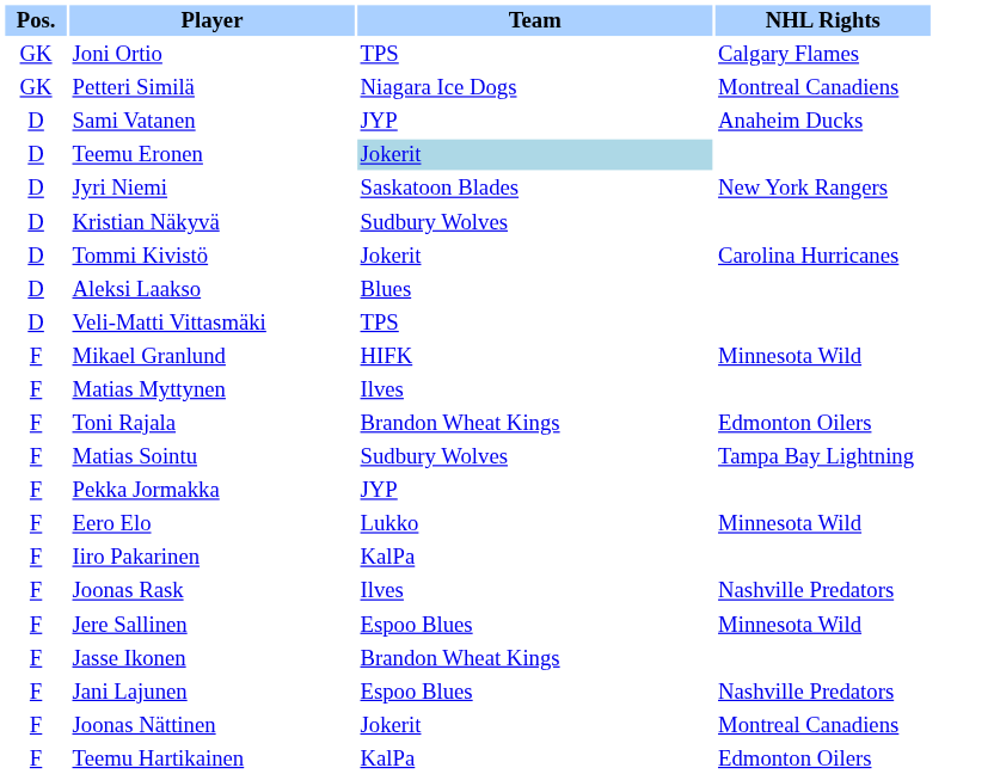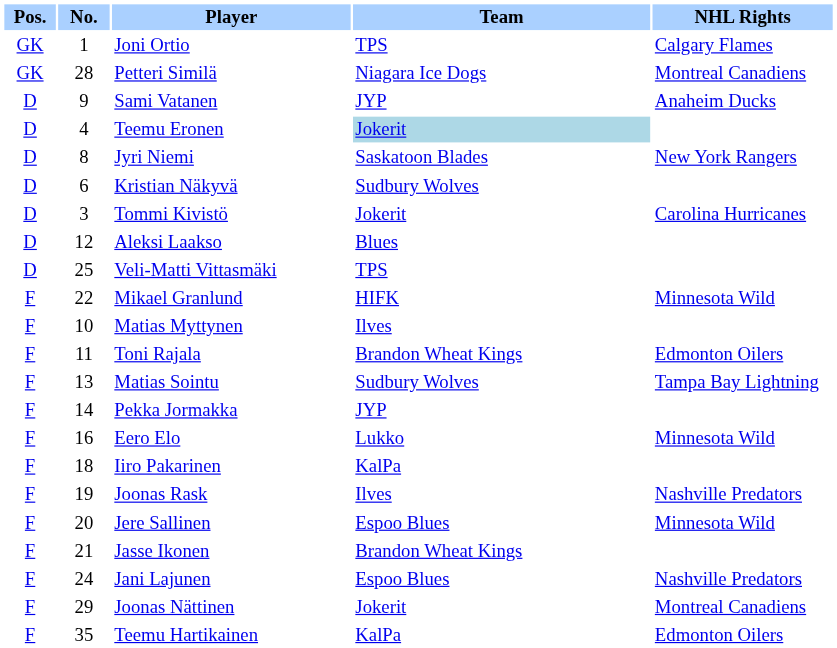 <table border="0" cellspacing="2" cellpadding="2">
 <tr bgcolor=AAD0FF>
 <th width=40>Pos.</th>
+<th width=40>No.</th>
 <th width=200>Player</th>
 <th width=250>Team</th>
 <th width=150>NHL Rights</th>
 </tr>
 <tr>
 <td style="text-align:center;"><a href='#'>GK</a></td>
+<td style="text-align:center;">1</td>
 <td><a href='#'>Joni Ortio</a></td>
 <td> <a href='#'>TPS</a></td>
 <td><a href='#'>Calgary Flames</a></td>
 </tr>
 <tr>
 <td style="text-align:center;"><a href='#'>GK</a></td>
+<td style="text-align:center;">28</td>
 <td><a href='#'>Petteri Similä</a></td>
 <td> <a href='#'>Niagara Ice Dogs</a></td>
 <td><a href='#'>Montreal Canadiens</a></td>
 </tr>
 <tr>
 <td style="text-align:center;"><a href='#'>D</a></td>
+<td style="text-align:center;">9</td>
 <td><a href='#'>Sami Vatanen</a></td>
 <td> <a href='#'>JYP</a></td>
 <td><a href='#'>Anaheim Ducks</a></td>
 </tr>
 <tr>
 <td style="text-align:center;"><a href='#'>D</a></td>
+<td style="text-align:center;">4</td>
 <td><a href='#'>Teemu Eronen</a></td>
 <td style="background: lightblue;"> <a href='#'>Jokerit</a></td>
 <td></td>
 </tr>
 <tr>
 <td style="text-align:center;"><a href='#'>D</a></td>
+<td style="text-align:center;">8</td>
 <td><a href='#'>Jyri Niemi</a></td>
 <td> <a href='#'>Saskatoon Blades</a></td>
 <td><a href='#'>New York Rangers</a></td>
 </tr>
 <tr>
 <td style="text-align:center;"><a href='#'>D</a></td>
+<td style="text-align:center;">6</td>
 <td><a href='#'>Kristian Näkyvä</a></td>
 <td> <a href='#'>Sudbury Wolves</a></td>
 <td></td>
 </tr>
 <tr>
 <td style="text-align:center;"><a href='#'>D</a></td>
+<td style="text-align:center;">3</td>
 <td><a href='#'>Tommi Kivistö</a></td>
 <td> <a href='#'>Jokerit</a></td>
 <td><a href='#'>Carolina Hurricanes</a></td>
 </tr>
 <tr>
 <td style="text-align:center;"><a href='#'>D</a></td>
+<td style="text-align:center;">12</td>
 <td><a href='#'>Aleksi Laakso</a></td>
 <td> <a href='#'>Blues</a></td>
 <td></td>
 </tr>
 <tr>
 <td style="text-align:center;"><a href='#'>D</a></td>
+<td style="text-align:center;">25</td>
 <td><a href='#'>Veli-Matti Vittasmäki</a></td>
 <td> <a href='#'>TPS</a></td>
 <td></td>
 </tr>
 <tr>
 <td style="text-align:center;"><a href='#'>F</a></td>
+<td style="text-align:center;">22</td>
 <td><a href='#'>Mikael Granlund</a></td>
 <td> <a href='#'>HIFK</a></td>
 <td><a href='#'>Minnesota Wild</a></td>
 </tr>
 <tr>
 <td style="text-align:center;"><a href='#'>F</a></td>
+<td style="text-align:center;">10</td>
 <td><a href='#'>Matias Myttynen</a></td>
 <td> <a href='#'>Ilves</a></td>
 <td></td>
 </tr>
 <tr>
 <td style="text-align:center;"><a href='#'>F</a></td>
+<td style="text-align:center;">11</td>
 <td><a href='#'>Toni Rajala</a></td>
 <td> <a href='#'>Brandon Wheat Kings</a></td>
 <td><a href='#'>Edmonton Oilers</a></td>
 </tr>
 <tr>
 <td style="text-align:center;"><a href='#'>F</a></td>
+<td style="text-align:center;">13</td>
 <td><a href='#'>Matias Sointu</a></td>
 <td> <a href='#'>Sudbury Wolves</a></td>
 <td><a href='#'>Tampa Bay Lightning</a></td>
 </tr>
 <tr>
 <td style="text-align:center;"><a href='#'>F</a></td>
+<td style="text-align:center;">14</td>
 <td><a href='#'>Pekka Jormakka</a></td>
 <td> <a href='#'>JYP</a></td>
 <td></td>
 </tr>
 <tr>
 <td style="text-align:center;"><a href='#'>F</a></td>
+<td style="text-align:center;">16</td>
 <td><a href='#'>Eero Elo</a></td>
 <td> <a href='#'>Lukko</a></td>
 <td><a href='#'>Minnesota Wild</a></td>
 </tr>
 <tr>
 <td style="text-align:center;"><a href='#'>F</a></td>
+<td style="text-align:center;">18</td>
 <td><a href='#'>Iiro Pakarinen</a></td>
 <td> <a href='#'>KalPa</a></td>
 <td></td>
 </tr>
 <tr>
 <td style="text-align:center;"><a href='#'>F</a></td>
+<td style="text-align:center;">19</td>
 <td><a href='#'>Joonas Rask</a></td>
 <td> <a href='#'>Ilves</a></td>
 <td><a href='#'>Nashville Predators</a></td>
 </tr>
 <tr>
 <td style="text-align:center;"><a href='#'>F</a></td>
+<td style="text-align:center;">20</td>
 <td><a href='#'>Jere Sallinen</a></td>
 <td> <a href='#'>Espoo Blues</a></td>
 <td><a href='#'>Minnesota Wild</a></td>
 </tr>
 <tr>
 <td style="text-align:center;"><a href='#'>F</a></td>
+<td style="text-align:center;">21</td>
 <td><a href='#'>Jasse Ikonen</a></td>
 <td> <a href='#'>Brandon Wheat Kings</a></td>
 <td></td>
 </tr>
 <tr>
 <td style="text-align:center;"><a href='#'>F</a></td>
+<td style="text-align:center;">24</td>
 <td><a href='#'>Jani Lajunen</a></td>
 <td> <a href='#'>Espoo Blues</a></td>
 <td><a href='#'>Nashville Predators</a></td>
 </tr>
 <tr>
 <td style="text-align:center;"><a href='#'>F</a></td>
+<td style="text-align:center;">29</td>
 <td><a href='#'>Joonas Nättinen</a></td>
 <td> <a href='#'>Jokerit</a></td>
 <td><a href='#'>Montreal Canadiens</a></td>
 </tr>
 <tr>
 <td style="text-align:center;"><a href='#'>F</a></td>
+<td style="text-align:center;">35</td>
 <td><a href='#'>Teemu Hartikainen</a></td>
 <td> <a href='#'>KalPa</a></td>
 <td><a href='#'>Edmonton Oilers</a></td>
 </tr>
 </table>
